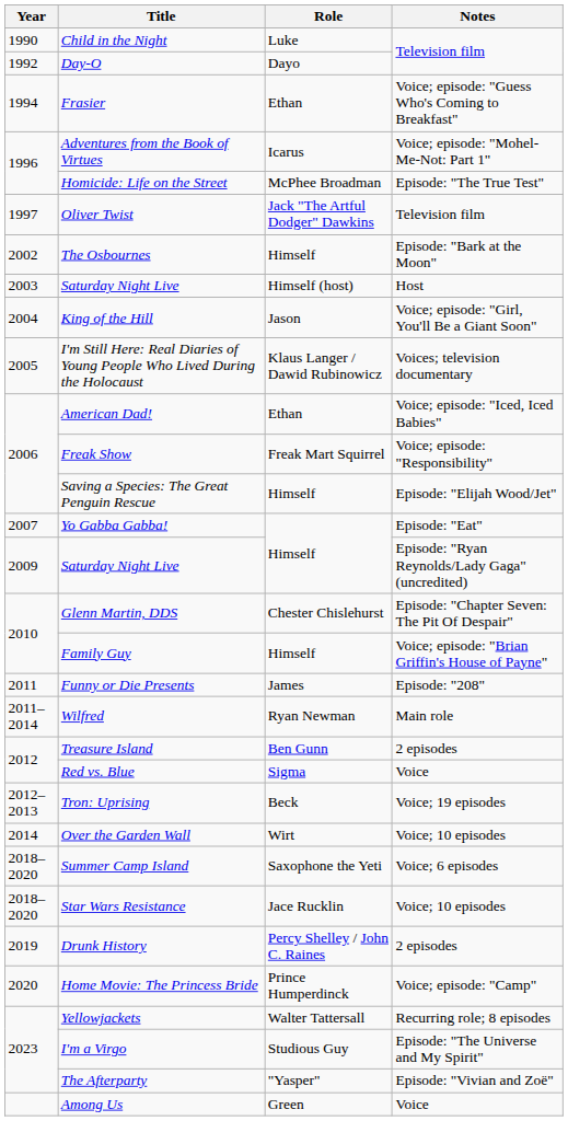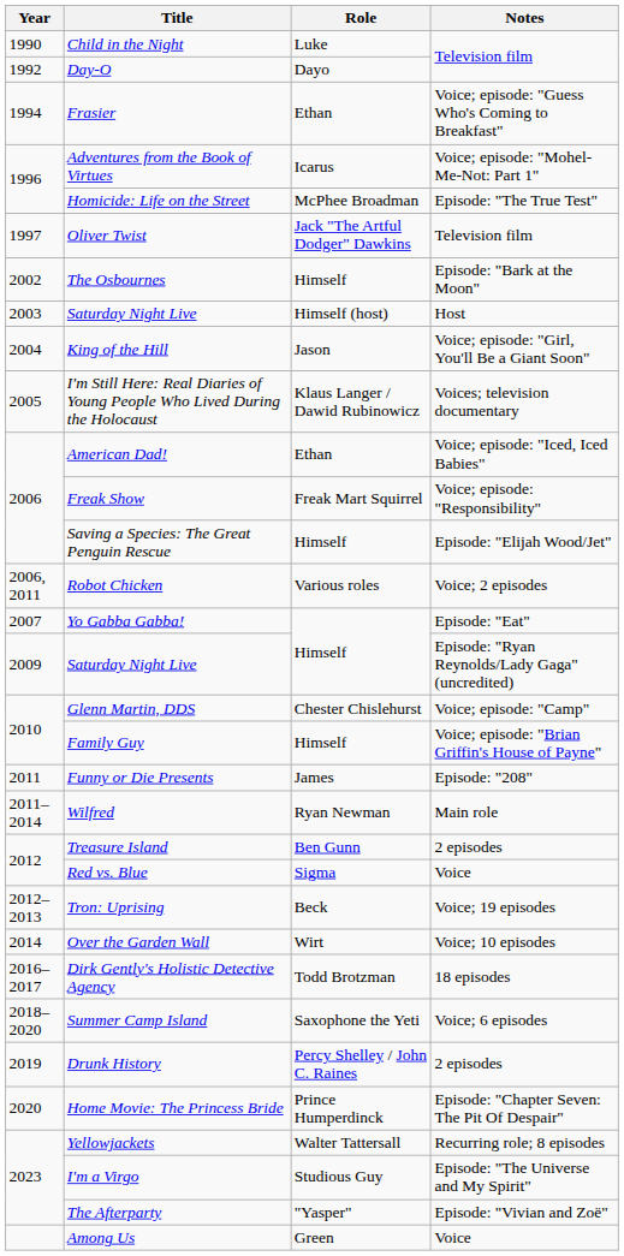 <table class="wikitable sortable">
 <tr>
 <th>Year</th>
 <th>Title</th>
 <th>Role</th>
 <th class=unsortable>Notes</th>
 </tr>
 <tr>
 <td>1990</td>
 <td><em><a href='#'>Child in the Night</a></em></td>
 <td>Luke</td>
 <td rowspan="2"><a href='#'>Television film</a></td>
 </tr>
 <tr>
 <td>1992</td>
 <td><em><a href='#'>Day-O</a></em></td>
 <td>Dayo</td>
 </tr>
 <tr>
 <td>1994</td>
 <td><em><a href='#'>Frasier</a></em></td>
 <td>Ethan</td>
 <td>Voice; episode: "Guess Who's Coming to Breakfast"</td>
 </tr>
 <tr>
 <td rowspan="2">1996</td>
 <td><em><a href='#'>Adventures from the Book of Virtues</a></em></td>
 <td>Icarus</td>
 <td>Voice; episode: "Mohel-Me-Not: Part 1"</td>
 </tr>
 <tr>
 <td><em><a href='#'>Homicide: Life on the Street</a></em></td>
 <td>McPhee Broadman</td>
 <td>Episode: "The True Test"</td>
 </tr>
 <tr>
 <td>1997</td>
 <td><em><a href='#'>Oliver Twist</a></em></td>
 <td><a href='#'>Jack "The Artful Dodger" Dawkins</a></td>
 <td>Television film</td>
 </tr>
 <tr>
 <td>2002</td>
 <td><em><a href='#'>The Osbournes</a></em></td>
 <td>Himself</td>
 <td>Episode: "Bark at the Moon"</td>
 </tr>
 <tr>
 <td>2003</td>
 <td><em><a href='#'>Saturday Night Live</a></em></td>
 <td>Himself (host)</td>
 <td>Host</td>
 </tr>
 <tr>
 <td>2004</td>
 <td><em><a href='#'>King of the Hill</a></em></td>
 <td>Jason</td>
 <td>Voice; episode: "Girl, You'll Be a Giant Soon"</td>
 </tr>
 <tr>
 <td>2005</td>
 <td><em>I'm Still Here: Real Diaries of Young People Who Lived During the Holocaust</em></td>
 <td>Klaus Langer / Dawid Rubinowicz</td>
 <td>Voices; television documentary</td>
 </tr>
 <tr>
 <td rowspan="3">2006</td>
 <td><em><a href='#'>American Dad!</a></em></td>
 <td>Ethan</td>
 <td>Voice; episode: "Iced, Iced Babies"</td>
 </tr>
 <tr>
 <td><em><a href='#'>Freak Show</a></em></td>
 <td>Freak Mart Squirrel</td>
 <td>Voice; episode: "Responsibility"</td>
 </tr>
 <tr>
 <td><em>Saving a Species: The Great Penguin Rescue</em></td>
 <td>Himself</td>
 <td>Episode: "Elijah Wood/Jet"</td>
 </tr>
 <tr>
+<td>2006, 2011</td>
+<td><em><a href='#'>Robot Chicken</a></em></td>
+<td>Various roles</td>
+<td>Voice; 2 episodes</td>
+</tr>
+<tr>
 <td>2007</td>
 <td><em><a href='#'>Yo Gabba Gabba!</a></em></td>
 <td rowspan="2">Himself</td>
 <td>Episode: "Eat"</td>
 </tr>
 <tr>
 <td>2009</td>
 <td><em><a href='#'>Saturday Night Live</a></em></td>
 <td>Episode: "Ryan Reynolds/Lady Gaga" (uncredited)</td>
 </tr>
 <tr>
 <td rowspan="2">2010</td>
 <td><em><a href='#'>Glenn Martin, DDS</a></em></td>
 <td>Chester Chislehurst</td>
-<td>Episode: "Chapter Seven: The Pit Of Despair"</td>
+<td>Voice; episode: "Camp"</td>
 </tr>
 <tr>
 <td><em><a href='#'>Family Guy</a></em></td>
 <td>Himself</td>
 <td>Voice; episode: "<a href='#'>Brian Griffin's House of Payne</a>"</td>
 </tr>
 <tr>
 <td>2011</td>
 <td><em><a href='#'>Funny or Die Presents</a></em></td>
 <td>James</td>
 <td>Episode: "208"</td>
 </tr>
 <tr>
 <td>2011–2014</td>
 <td><em><a href='#'>Wilfred</a></em></td>
 <td>Ryan Newman</td>
 <td>Main role</td>
 </tr>
 <tr>
 <td rowspan="2">2012</td>
 <td><em><a href='#'>Treasure Island</a></em></td>
 <td><a href='#'>Ben Gunn</a></td>
 <td>2 episodes</td>
 </tr>
 <tr>
 <td><em><a href='#'>Red vs. Blue</a></em></td>
 <td><a href='#'>Sigma</a></td>
 <td>Voice</td>
 </tr>
 <tr>
 <td>2012–2013</td>
 <td><em><a href='#'>Tron: Uprising</a></em></td>
 <td>Beck</td>
 <td>Voice; 19 episodes</td>
 </tr>
 <tr>
 <td>2014</td>
 <td><em><a href='#'>Over the Garden Wall</a></em></td>
 <td>Wirt</td>
 <td>Voice; 10 episodes</td>
 </tr>
 <tr>
+<td>2016–2017</td>
+<td><em><a href='#'>Dirk Gently's Holistic Detective Agency</a></em></td>
+<td>Todd Brotzman</td>
+<td>18 episodes</td>
+</tr>
+<tr>
 <td>2018–2020</td>
 <td><em><a href='#'>Summer Camp Island</a></em></td>
 <td>Saxophone the Yeti</td>
 <td>Voice; 6 episodes</td>
-</tr>
-<tr>
-<td>2018–2020</td>
-<td><em><a href='#'>Star Wars Resistance</a></em></td>
-<td>Jace Rucklin</td>
-<td>Voice; 10 episodes</td>
 </tr>
 <tr>
 <td>2019</td>
 <td><em><a href='#'>Drunk History</a></em></td>
 <td><a href='#'>Percy Shelley</a> / <a href='#'>John C. Raines</a></td>
 <td>2 episodes</td>
 </tr>
 <tr>
 <td>2020</td>
 <td><em><a href='#'>Home Movie: The Princess Bride</a></em></td>
 <td>Prince Humperdinck</td>
-<td>Voice; episode: "Camp"</td>
+<td>Episode: "Chapter Seven: The Pit Of Despair"</td>
 </tr>
 <tr>
 <td rowspan="3">2023</td>
 <td><em><a href='#'>Yellowjackets</a></em></td>
 <td>Walter Tattersall</td>
 <td>Recurring role; 8 episodes</td>
 </tr>
 <tr>
 <td><em><a href='#'>I'm a Virgo</a></em></td>
 <td>Studious Guy</td>
 <td>Episode: "The Universe and My Spirit"</td>
 </tr>
 <tr>
 <td><em><a href='#'>The Afterparty</a></em></td>
 <td>"Yasper"</td>
 <td>Episode: "Vivian and Zoë"</td>
 </tr>
 <tr>
 <td></td>
 <td><em><a href='#'>Among Us</a></em></td>
 <td>Green</td>
 <td>Voice</td>
 </tr>
 </table>
